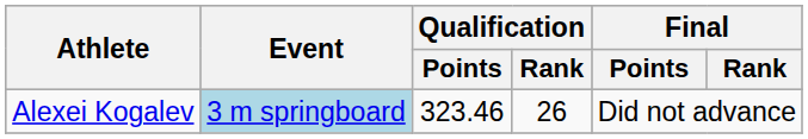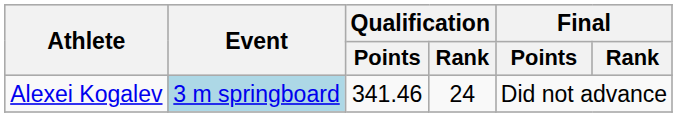 <table class="wikitable" style="font-size:90%">
 <tr>
 <th rowspan=2>Athlete</th>
 <th rowspan=2>Event</th>
 <th colspan=2>Qualification</th>
 <th colspan=2>Final</th>
 </tr>
 <tr style="font-size:95%">
 <th>Points</th>
 <th>Rank</th>
 <th>Points</th>
 <th>Rank</th>
 </tr>
 <tr align=center>
 <td align=left><a href='#'>Alexei Kogalev</a></td>
 <td align=left style="background: lightblue;"><a href='#'>3 m springboard</a></td>
-<td>323.46</td>
-<td>26</td>
+<td>341.46</td>
+<td>24</td>
 <td colspan=2>Did not advance</td>
 </tr>
 </table>
